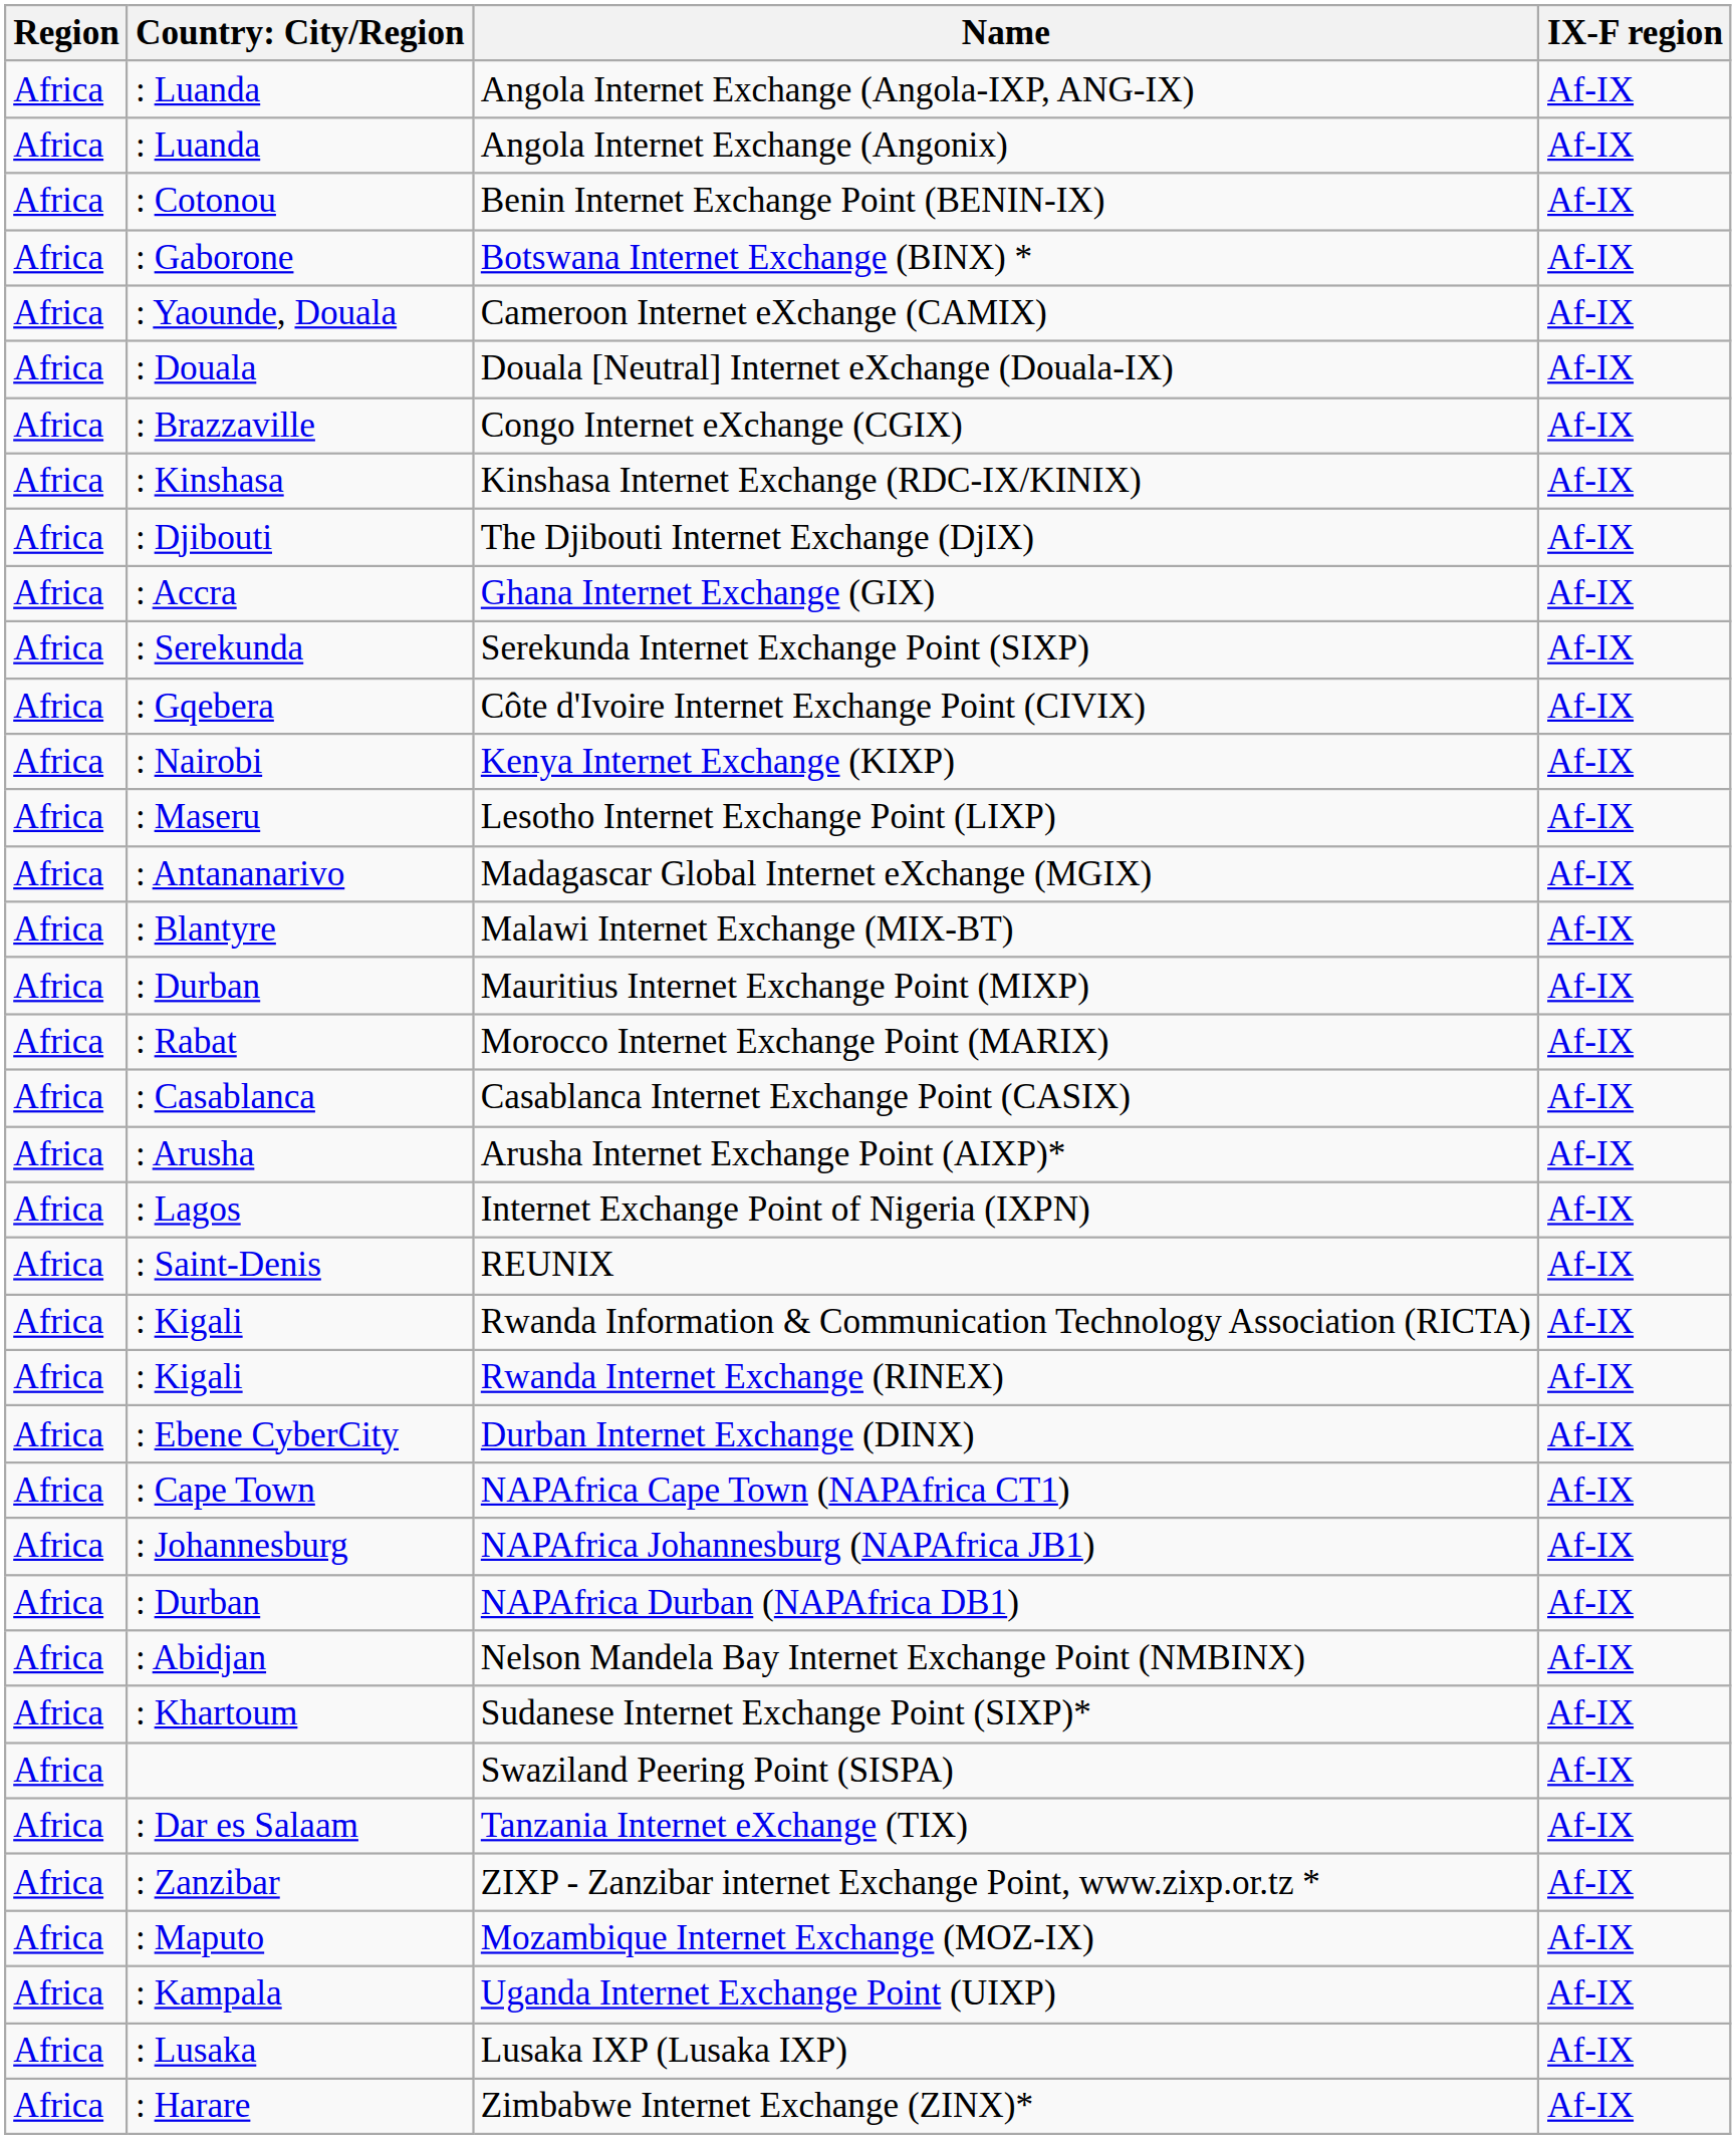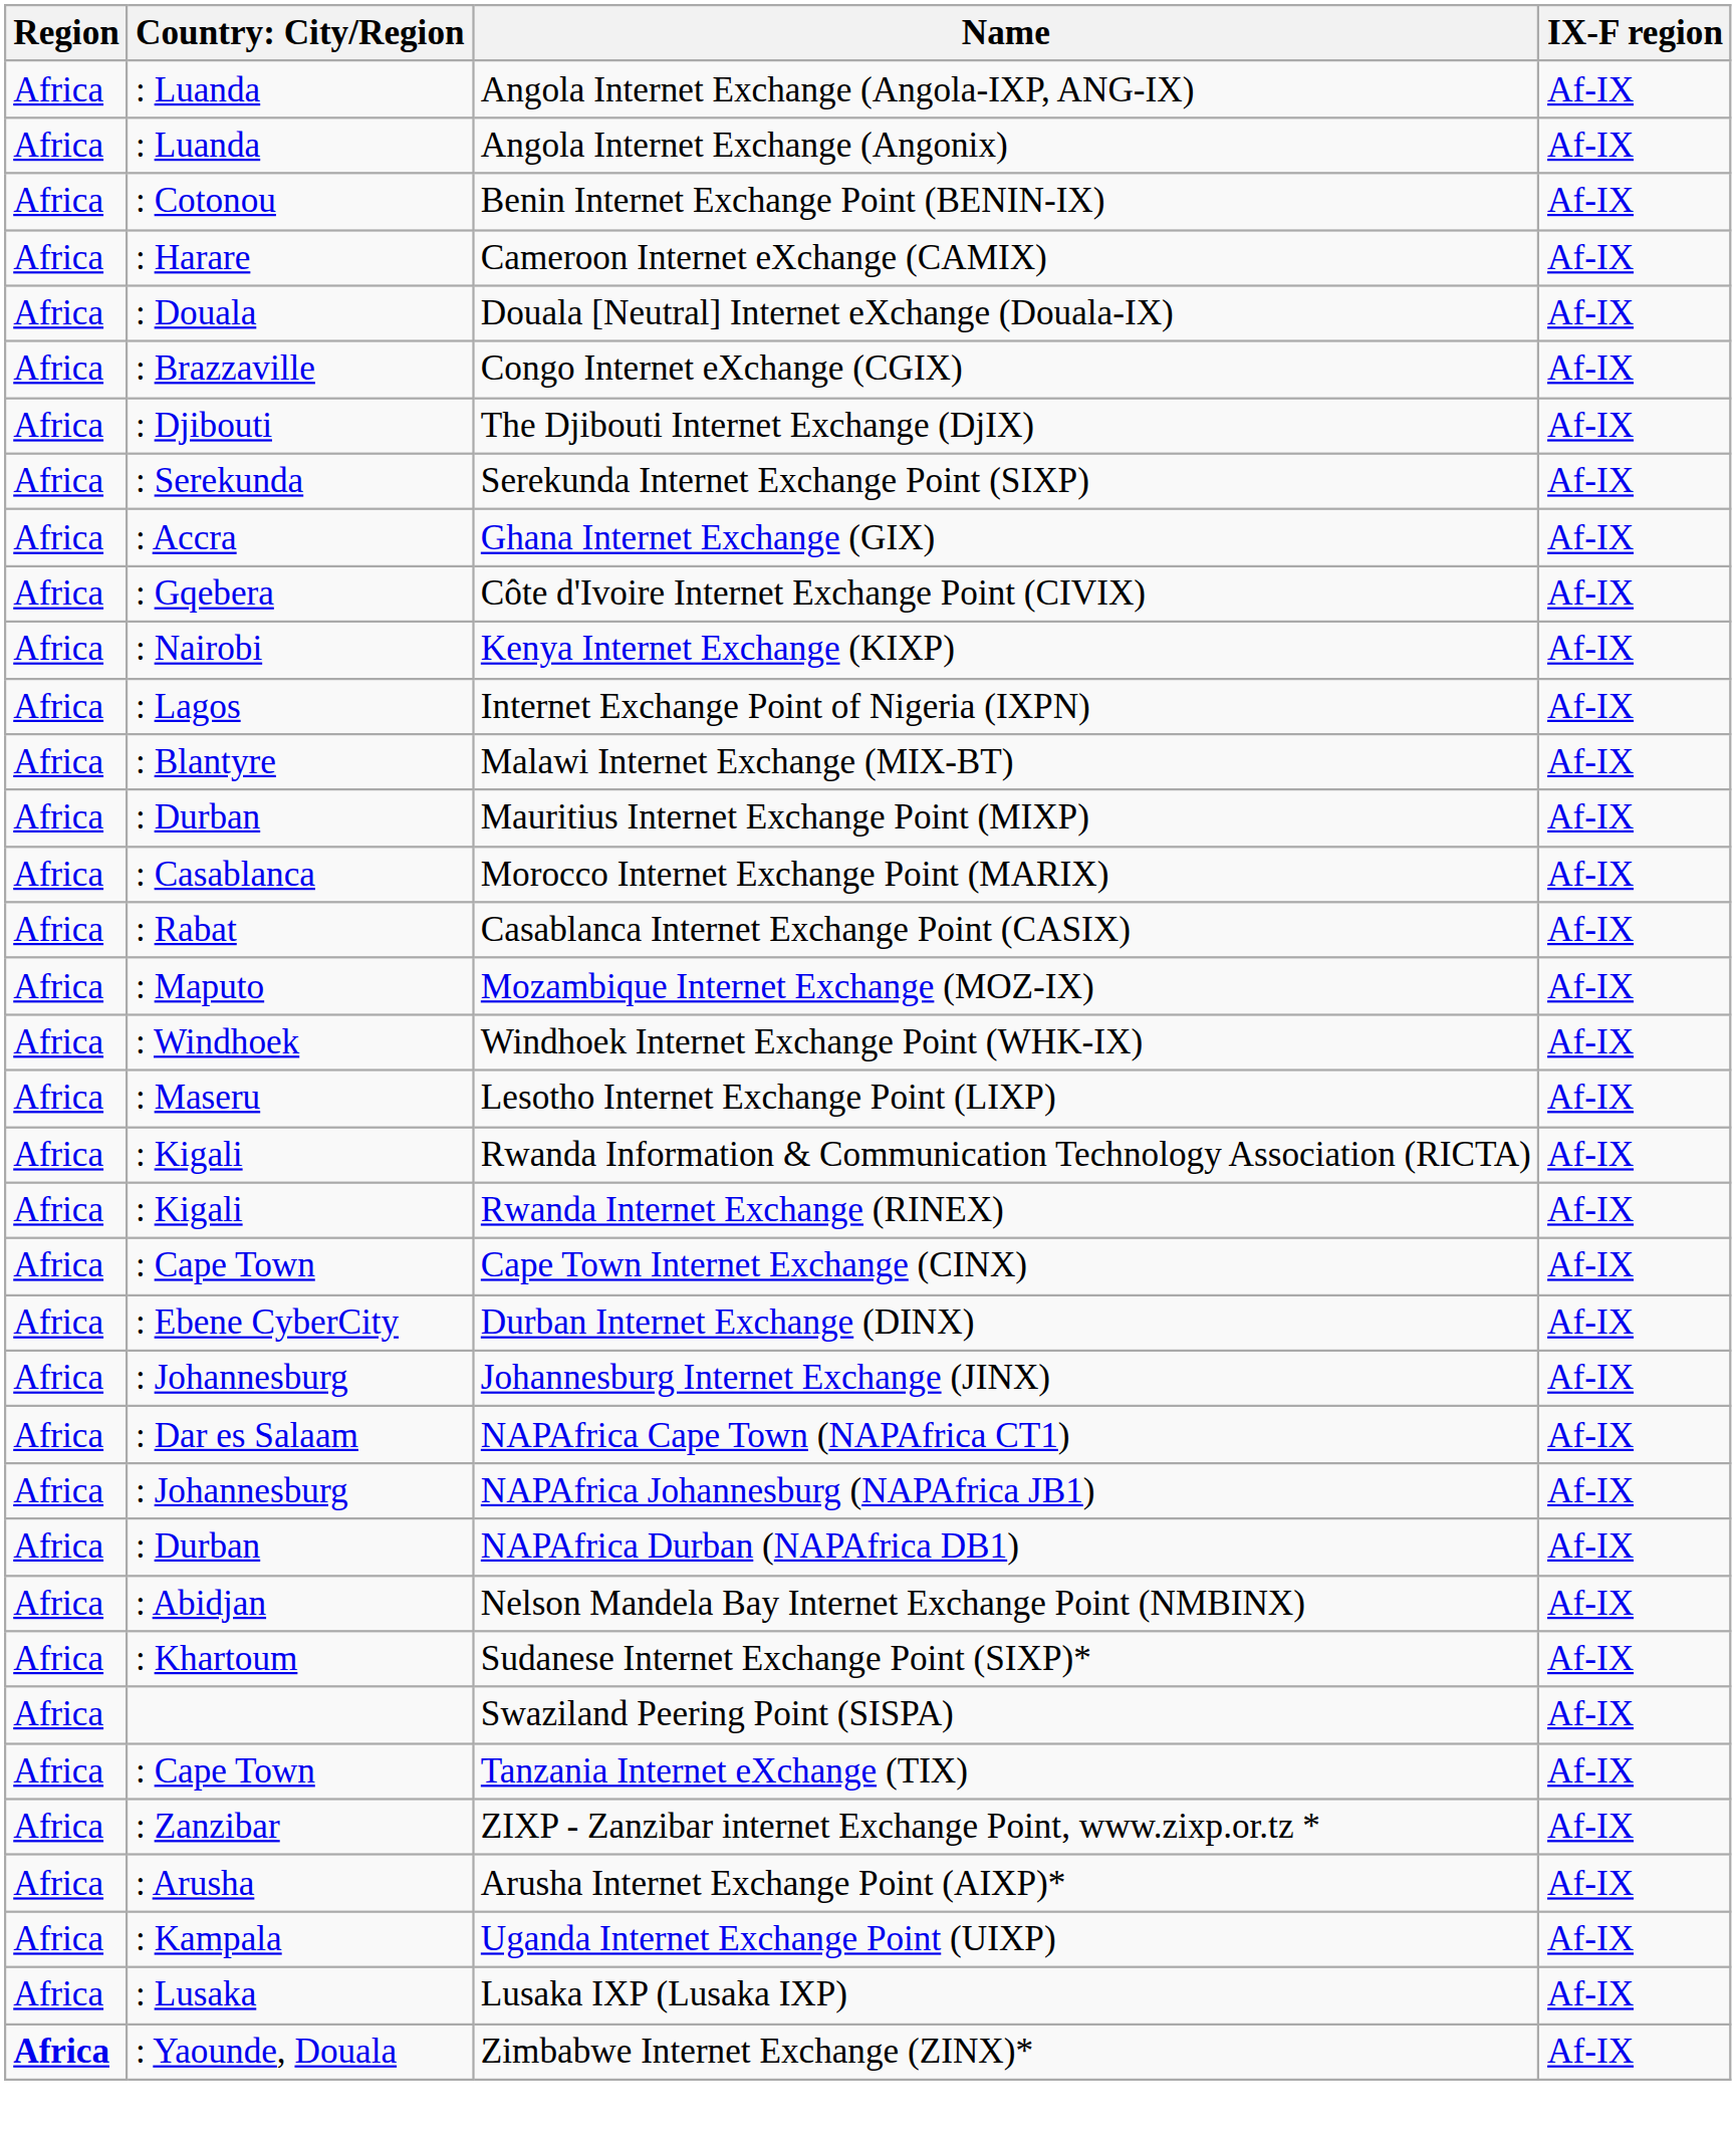 <table class="sortable wikitable">
 <tr>
 <th>Region</th>
 <th>Country: City/Region</th>
 <th>Name</th>
 <th>IX-F region</th>
 </tr>
 <tr>
 <td><a href='#'>Africa</a></td>
 <td>: <a href='#'>Luanda</a></td>
 <td>Angola Internet Exchange (Angola-IXP, ANG-IX)</td>
 <td><a href='#'>Af-IX</a></td>
 </tr>
 <tr>
 <td><a href='#'>Africa</a></td>
 <td>: <a href='#'>Luanda</a></td>
 <td>Angola Internet Exchange (Angonix)</td>
 <td><a href='#'>Af-IX</a></td>
 </tr>
 <tr>
 <td><a href='#'>Africa</a></td>
 <td>: <a href='#'>Cotonou</a></td>
 <td>Benin Internet Exchange Point (BENIN-IX)</td>
 <td><a href='#'>Af-IX</a></td>
 </tr>
 <tr>
 <td><a href='#'>Africa</a></td>
-<td>: <a href='#'>Gaborone</a></td>
-<td><a href='#'>Botswana Internet Exchange</a> (BINX) *</td>
-<td><a href='#'>Af-IX</a></td>
-</tr>
-<tr>
-<td><a href='#'>Africa</a></td>
-<td>: <a href='#'>Yaounde</a>, <a href='#'>Douala</a></td>
+<td>: <a href='#'>Harare</a></td>
 <td>Cameroon Internet eXchange (CAMIX)</td>
 <td><a href='#'>Af-IX</a></td>
 </tr>
 <tr>
 <td><a href='#'>Africa</a></td>
 <td>: <a href='#'>Douala</a></td>
 <td>Douala [Neutral] Internet eXchange (Douala-IX)</td>
 <td><a href='#'>Af-IX</a></td>
 </tr>
 <tr>
 <td><a href='#'>Africa</a></td>
 <td>: <a href='#'>Brazzaville</a></td>
 <td>Congo Internet eXchange (CGIX)</td>
 <td><a href='#'>Af-IX</a></td>
 </tr>
 <tr>
 <td><a href='#'>Africa</a></td>
-<td>: <a href='#'>Kinshasa</a></td>
-<td>Kinshasa Internet Exchange (RDC-IX/KINIX)</td>
-<td><a href='#'>Af-IX</a></td>
-</tr>
-<tr>
-<td><a href='#'>Africa</a></td>
 <td>: <a href='#'>Djibouti</a></td>
 <td>The Djibouti Internet Exchange (DjIX)</td>
 <td><a href='#'>Af-IX</a></td>
 </tr>
 <tr>
 <td><a href='#'>Africa</a></td>
-<td>: <a href='#'>Accra</a></td>
-<td><a href='#'>Ghana Internet Exchange</a> (GIX)</td>
+<td>: <a href='#'>Serekunda</a></td>
+<td>Serekunda Internet Exchange Point (SIXP)</td>
 <td><a href='#'>Af-IX</a></td>
 </tr>
 <tr>
 <td><a href='#'>Africa</a></td>
-<td>: <a href='#'>Serekunda</a></td>
-<td>Serekunda Internet Exchange Point (SIXP)</td>
+<td>: <a href='#'>Accra</a></td>
+<td><a href='#'>Ghana Internet Exchange</a> (GIX)</td>
 <td><a href='#'>Af-IX</a></td>
 </tr>
 <tr>
 <td><a href='#'>Africa</a></td>
 <td>: <a href='#'>Gqebera</a></td>
 <td>Côte d'Ivoire Internet Exchange Point (CIVIX)</td>
 <td><a href='#'>Af-IX</a></td>
 </tr>
 <tr>
 <td><a href='#'>Africa</a></td>
 <td>: <a href='#'>Nairobi</a></td>
 <td><a href='#'>Kenya Internet Exchange</a> (KIXP)</td>
 <td><a href='#'>Af-IX</a></td>
 </tr>
 <tr>
 <td><a href='#'>Africa</a></td>
-<td>: <a href='#'>Maseru</a></td>
-<td>Lesotho Internet Exchange Point (LIXP)</td>
-<td><a href='#'>Af-IX</a></td>
-</tr>
-<tr>
-<td><a href='#'>Africa</a></td>
-<td>: <a href='#'>Antananarivo</a></td>
-<td>Madagascar Global Internet eXchange (MGIX)</td>
+<td>: <a href='#'>Lagos</a></td>
+<td>Internet Exchange Point of Nigeria (IXPN)</td>
 <td><a href='#'>Af-IX</a></td>
 </tr>
 <tr>
 <td><a href='#'>Africa</a></td>
 <td>: <a href='#'>Blantyre</a></td>
 <td>Malawi Internet Exchange (MIX-BT)</td>
 <td><a href='#'>Af-IX</a></td>
 </tr>
 <tr>
 <td><a href='#'>Africa</a></td>
 <td>: <a href='#'>Durban</a></td>
 <td>Mauritius Internet Exchange Point (MIXP)</td>
 <td><a href='#'>Af-IX</a></td>
 </tr>
 <tr>
 <td><a href='#'>Africa</a></td>
-<td>: <a href='#'>Rabat</a></td>
+<td>: <a href='#'>Casablanca</a></td>
 <td>Morocco Internet Exchange Point (MARIX)</td>
 <td><a href='#'>Af-IX</a></td>
 </tr>
 <tr>
 <td><a href='#'>Africa</a></td>
-<td>: <a href='#'>Casablanca</a></td>
+<td>: <a href='#'>Rabat</a></td>
 <td>Casablanca Internet Exchange Point (CASIX)</td>
 <td><a href='#'>Af-IX</a></td>
 </tr>
 <tr>
 <td><a href='#'>Africa</a></td>
-<td>: <a href='#'>Arusha</a></td>
-<td>Arusha Internet Exchange Point (AIXP)*</td>
+<td>: <a href='#'>Maputo</a></td>
+<td><a href='#'>Mozambique Internet Exchange</a> (MOZ-IX)</td>
 <td><a href='#'>Af-IX</a></td>
 </tr>
 <tr>
 <td><a href='#'>Africa</a></td>
-<td>: <a href='#'>Lagos</a></td>
-<td>Internet Exchange Point of Nigeria (IXPN)</td>
+<td>: <a href='#'>Windhoek</a></td>
+<td>Windhoek Internet Exchange Point (WHK-IX)</td>
 <td><a href='#'>Af-IX</a></td>
 </tr>
 <tr>
 <td><a href='#'>Africa</a></td>
-<td>: <a href='#'>Saint-Denis</a></td>
-<td>REUNIX</td>
+<td>: <a href='#'>Maseru</a></td>
+<td>Lesotho Internet Exchange Point (LIXP)</td>
 <td><a href='#'>Af-IX</a></td>
 </tr>
 <tr>
 <td><a href='#'>Africa</a></td>
 <td>: <a href='#'>Kigali</a></td>
 <td>Rwanda Information & Communication Technology Association (RICTA)</td>
 <td><a href='#'>Af-IX</a></td>
 </tr>
 <tr>
 <td><a href='#'>Africa</a></td>
 <td>: <a href='#'>Kigali</a></td>
 <td><a href='#'>Rwanda Internet Exchange</a> (RINEX)</td>
 <td><a href='#'>Af-IX</a></td>
 </tr>
 <tr>
 <td><a href='#'>Africa</a></td>
+<td>: <a href='#'>Cape Town</a></td>
+<td><a href='#'>Cape Town Internet Exchange</a> (CINX)</td>
+<td><a href='#'>Af-IX</a></td>
+</tr>
+<tr>
+<td><a href='#'>Africa</a></td>
 <td>: <a href='#'>Ebene CyberCity</a></td>
 <td><a href='#'>Durban Internet Exchange</a> (DINX)</td>
 <td><a href='#'>Af-IX</a></td>
 </tr>
 <tr>
 <td><a href='#'>Africa</a></td>
-<td>: <a href='#'>Cape Town</a></td>
+<td>: <a href='#'>Johannesburg</a></td>
+<td><a href='#'>Johannesburg Internet Exchange</a> (JINX)</td>
+<td><a href='#'>Af-IX</a></td>
+</tr>
+<tr>
+<td><a href='#'>Africa</a></td>
+<td>: <a href='#'>Dar es Salaam</a></td>
 <td><a href='#'>NAPAfrica Cape Town</a> (<a href='#'>NAPAfrica CT1</a>)</td>
 <td><a href='#'>Af-IX</a></td>
 </tr>
 <tr>
 <td><a href='#'>Africa</a></td>
 <td>: <a href='#'>Johannesburg</a></td>
 <td><a href='#'>NAPAfrica Johannesburg</a> (<a href='#'>NAPAfrica JB1</a>)</td>
 <td><a href='#'>Af-IX</a></td>
 </tr>
 <tr>
 <td><a href='#'>Africa</a></td>
 <td>: <a href='#'>Durban</a></td>
 <td><a href='#'>NAPAfrica Durban</a> (<a href='#'>NAPAfrica DB1</a>)</td>
 <td><a href='#'>Af-IX</a></td>
 </tr>
 <tr>
 <td><a href='#'>Africa</a></td>
 <td>: <a href='#'>Abidjan</a></td>
 <td>Nelson Mandela Bay Internet Exchange Point (NMBINX)</td>
 <td><a href='#'>Af-IX</a></td>
 </tr>
 <tr>
 <td><a href='#'>Africa</a></td>
 <td>: <a href='#'>Khartoum</a></td>
 <td>Sudanese Internet Exchange Point (SIXP)*</td>
 <td><a href='#'>Af-IX</a></td>
 </tr>
 <tr>
 <td><a href='#'>Africa</a></td>
 <td></td>
 <td>Swaziland Peering Point (SISPA)</td>
 <td><a href='#'>Af-IX</a></td>
 </tr>
 <tr>
 <td><a href='#'>Africa</a></td>
-<td>: <a href='#'>Dar es Salaam</a></td>
+<td>: <a href='#'>Cape Town</a></td>
 <td><a href='#'>Tanzania Internet eXchange</a> (TIX)</td>
 <td><a href='#'>Af-IX</a></td>
 </tr>
 <tr>
 <td><a href='#'>Africa</a></td>
 <td>: <a href='#'>Zanzibar</a></td>
 <td>ZIXP - Zanzibar internet Exchange Point, www.zixp.or.tz *</td>
 <td><a href='#'>Af-IX</a></td>
 </tr>
 <tr>
 <td><a href='#'>Africa</a></td>
-<td>: <a href='#'>Maputo</a></td>
-<td><a href='#'>Mozambique Internet Exchange</a> (MOZ-IX)</td>
+<td>: <a href='#'>Arusha</a></td>
+<td>Arusha Internet Exchange Point (AIXP)*</td>
 <td><a href='#'>Af-IX</a></td>
 </tr>
 <tr>
 <td><a href='#'>Africa</a></td>
 <td>: <a href='#'>Kampala</a></td>
 <td><a href='#'>Uganda Internet Exchange Point</a> (UIXP)</td>
 <td><a href='#'>Af-IX</a></td>
 </tr>
 <tr>
 <td><a href='#'>Africa</a></td>
 <td>: <a href='#'>Lusaka</a></td>
 <td>Lusaka IXP (Lusaka IXP)</td>
 <td><a href='#'>Af-IX</a></td>
 </tr>
 <tr>
-<td><a href='#'>Africa</a></td>
-<td>: <a href='#'>Harare</a></td>
+<td><strong><a href='#'>Africa</a></strong></td>
+<td>: <a href='#'>Yaounde</a>, <a href='#'>Douala</a></td>
 <td>Zimbabwe Internet Exchange (ZINX)*</td>
 <td><a href='#'>Af-IX</a></td>
 </tr>
 </table>
